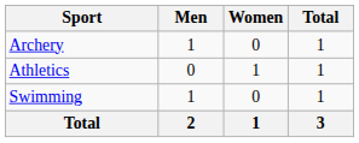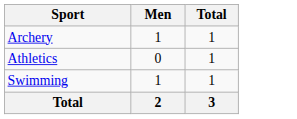 <table class="wikitable sortable" style="text-align:center;">
 <tr>
 <th width=140>Sport</th>
 <th width=55>Men</th>
-<th width=55>Women</th>
 <th width=55>Total</th>
 </tr>
 <tr>
 <td align=left><a href='#'>Archery</a></td>
 <td>1</td>
-<td>0</td>
 <td>1</td>
 </tr>
 <tr>
 <td align=left><a href='#'>Athletics</a></td>
 <td>0</td>
 <td>1</td>
-<td>1</td>
 </tr>
 <tr>
 <td align=left><a href='#'>Swimming</a></td>
 <td>1</td>
-<td>0</td>
 <td>1</td>
 </tr>
 <tr>
 <th>Total</th>
 <th>2</th>
-<th>1</th>
 <th>3</th>
 </tr>
 </table>
